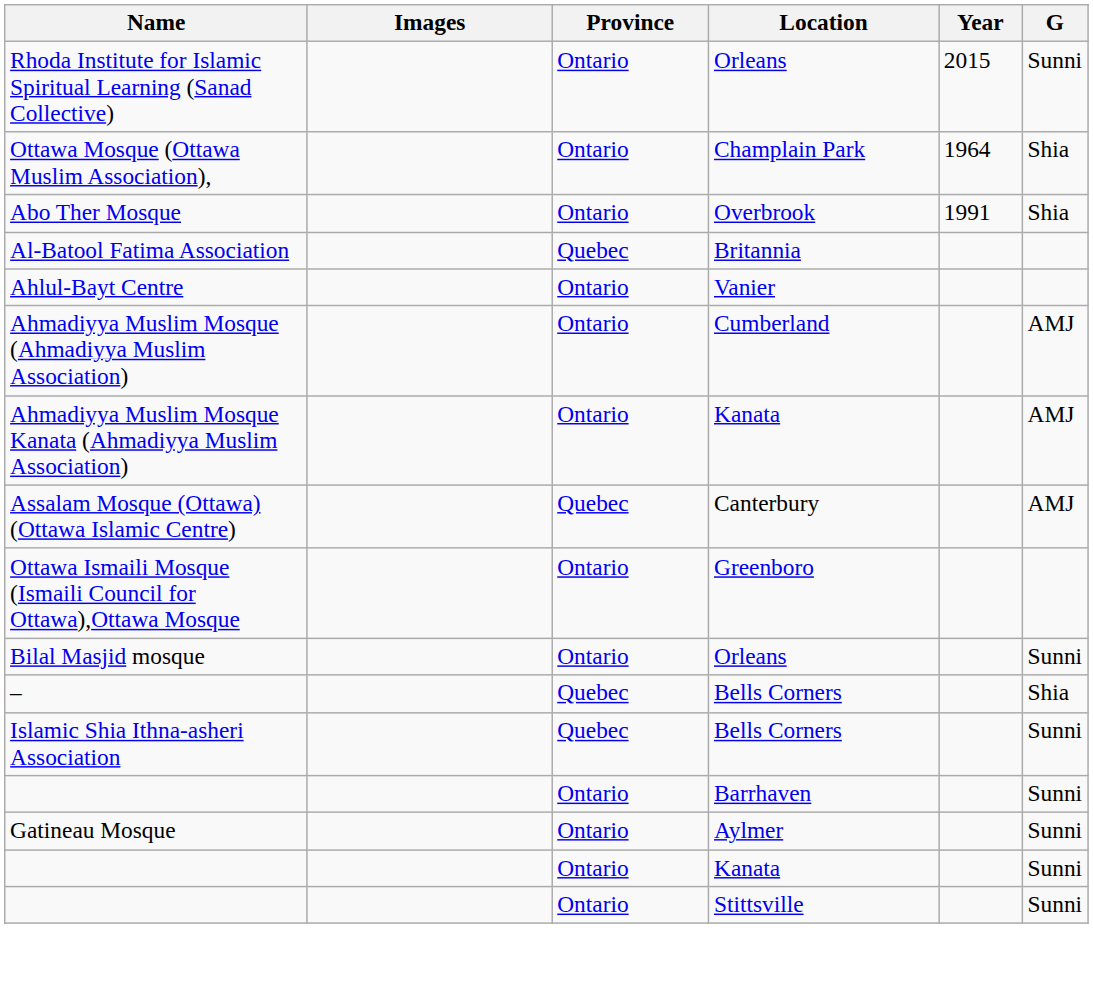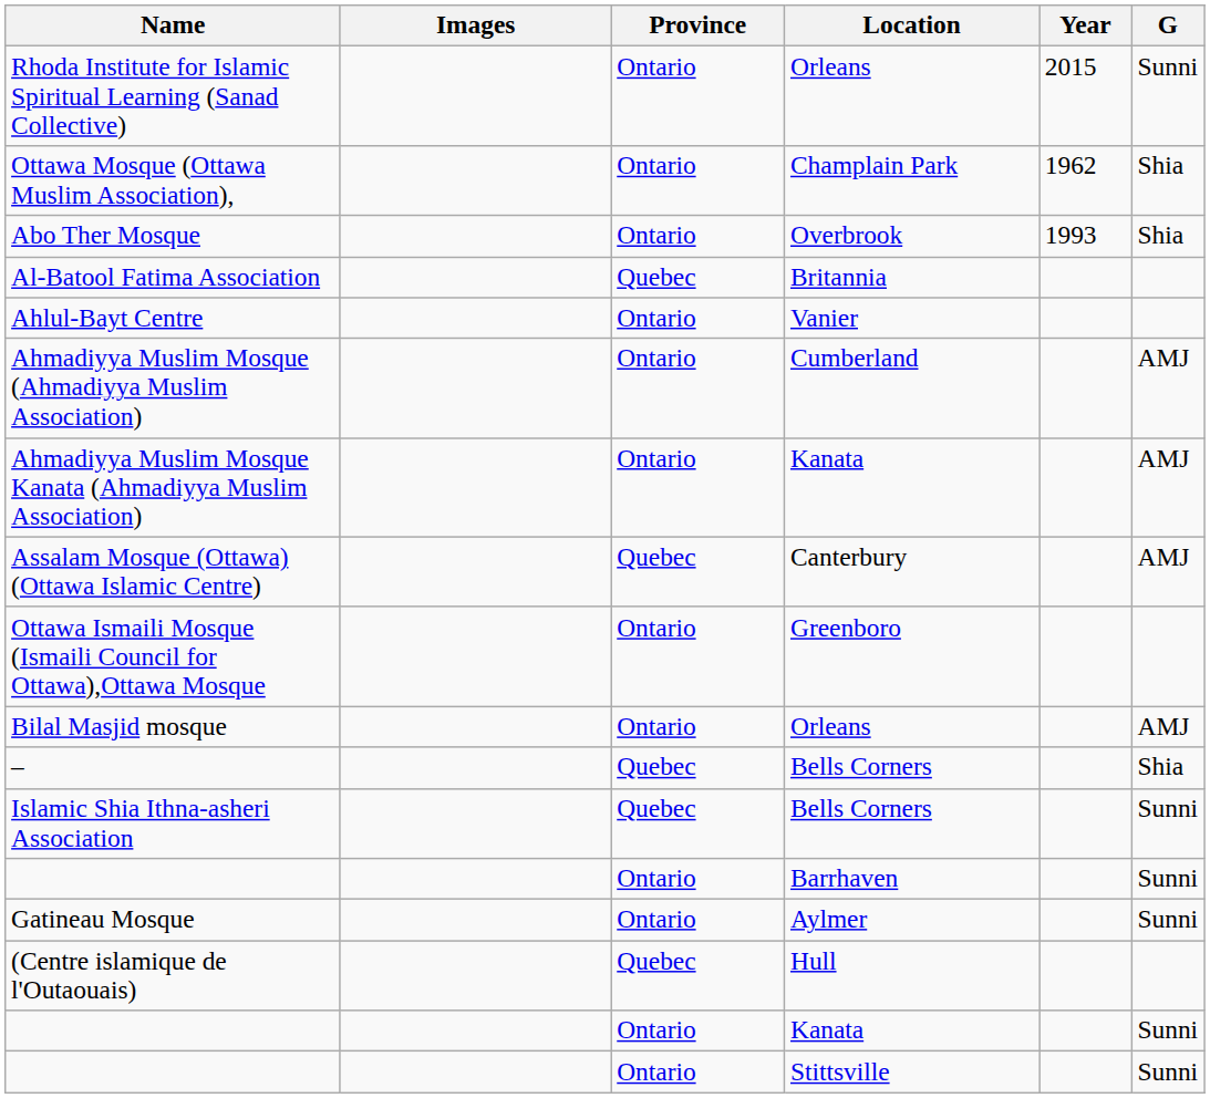 <table class="wikitable sortable">
 <tr>
 <th align=left width=200px>Name</th>
 <th align=center width=160px class=unsortable>Images</th>
 <th align=left width=100px>Province</th>
 <th align=left width=150px>Location</th>
 <th align=left width=050px>Year</th>
 <th align=left width=030px>G</th>
 </tr>
 <tr valign=top>
 <td><a href='#'>Rhoda Institute for Islamic Spiritual Learning</a> (<a href='#'>Sanad Collective</a>)</td>
 <td></td>
 <td><a href='#'>Ontario</a></td>
 <td><a href='#'>Orleans</a></td>
 <td>2015</td>
 <td>Sunni</td>
 </tr>
 <tr valign=top>
 <td><a href='#'>Ottawa Mosque</a> (<a href='#'>Ottawa Muslim Association</a>),</td>
 <td></td>
 <td><a href='#'>Ontario</a></td>
 <td><a href='#'>Champlain Park</a></td>
-<td>1964</td>
+<td>1962</td>
 <td>Shia</td>
 </tr>
 <tr valign=top>
 <td><a href='#'>Abo Ther Mosque</a></td>
 <td></td>
 <td><a href='#'>Ontario</a></td>
 <td><a href='#'>Overbrook</a></td>
-<td>1991</td>
+<td>1993</td>
 <td>Shia</td>
 </tr>
 <tr valign=top>
 <td><a href='#'>Al-Batool Fatima Association</a></td>
 <td></td>
 <td><a href='#'>Quebec</a></td>
 <td><a href='#'>Britannia</a></td>
 <td></td>
 <td></td>
 </tr>
 <tr valign=top>
 <td><a href='#'>Ahlul-Bayt Centre</a></td>
 <td></td>
 <td><a href='#'>Ontario</a></td>
 <td><a href='#'>Vanier</a></td>
 <td></td>
 <td></td>
 </tr>
 <tr valign=top>
 <td><a href='#'>Ahmadiyya Muslim Mosque</a> (<a href='#'>Ahmadiyya Muslim Association</a>)</td>
 <td></td>
 <td><a href='#'>Ontario</a></td>
 <td><a href='#'>Cumberland</a></td>
 <td></td>
 <td>AMJ</td>
 </tr>
 <tr valign=top>
 <td><a href='#'>Ahmadiyya Muslim Mosque Kanata</a> (<a href='#'>Ahmadiyya Muslim Association</a>)</td>
 <td></td>
 <td><a href='#'>Ontario</a></td>
 <td><a href='#'>Kanata</a></td>
 <td></td>
 <td>AMJ</td>
 </tr>
 <tr valign=top>
 <td><a href='#'>Assalam Mosque (Ottawa)</a> (<a href='#'>Ottawa Islamic Centre</a>)</td>
 <td></td>
 <td><a href='#'>Quebec</a></td>
 <td>Canterbury</td>
 <td></td>
 <td>AMJ</td>
 </tr>
 <tr valign=top>
 <td><a href='#'>Ottawa Ismaili Mosque</a> (<a href='#'>Ismaili Council for Ottawa</a>),<a href='#'>Ottawa Mosque</a></td>
 <td></td>
 <td><a href='#'>Ontario</a></td>
 <td><a href='#'>Greenboro</a></td>
 <td></td>
 <td></td>
 </tr>
 <tr valign=top>
 <td><a href='#'>Bilal Masjid</a> mosque</td>
 <td></td>
 <td><a href='#'>Ontario</a></td>
 <td><a href='#'>Orleans</a></td>
 <td></td>
-<td>Sunni</td>
+<td>AMJ</td>
 </tr>
 <tr valign=top>
 <td> – </td>
 <td></td>
 <td><a href='#'>Quebec</a></td>
 <td><a href='#'>Bells Corners</a></td>
 <td></td>
 <td>Shia</td>
 </tr>
 <tr valign=top>
 <td><a href='#'>Islamic Shia Ithna-asheri Association</a></td>
 <td></td>
 <td><a href='#'>Quebec</a></td>
 <td><a href='#'>Bells Corners</a></td>
 <td></td>
 <td>Sunni</td>
 </tr>
 <tr valign=top>
 <td></td>
 <td></td>
 <td><a href='#'>Ontario</a></td>
 <td><a href='#'>Barrhaven</a></td>
 <td></td>
 <td>Sunni</td>
 </tr>
 <tr valign=top>
 <td> Gatineau Mosque</td>
 <td></td>
 <td><a href='#'>Ontario</a></td>
 <td><a href='#'>Aylmer</a></td>
 <td></td>
 <td>Sunni</td>
 </tr>
+<tr valign=top>
+<td> (Centre islamique de l'Outaouais)</td>
+<td></td>
+<td><a href='#'>Quebec</a></td>
+<td><a href='#'>Hull</a></td>
+<td></td>
+<td></td>
+</tr>
 <tr>
 <td></td>
 <td></td>
 <td><a href='#'>Ontario</a></td>
 <td><a href='#'>Kanata</a></td>
 <td></td>
 <td>Sunni</td>
 </tr>
 <tr>
 <td></td>
 <td></td>
 <td><a href='#'>Ontario</a></td>
 <td><a href='#'>Stittsville</a></td>
 <td></td>
 <td>Sunni</td>
 </tr>
 </table>
